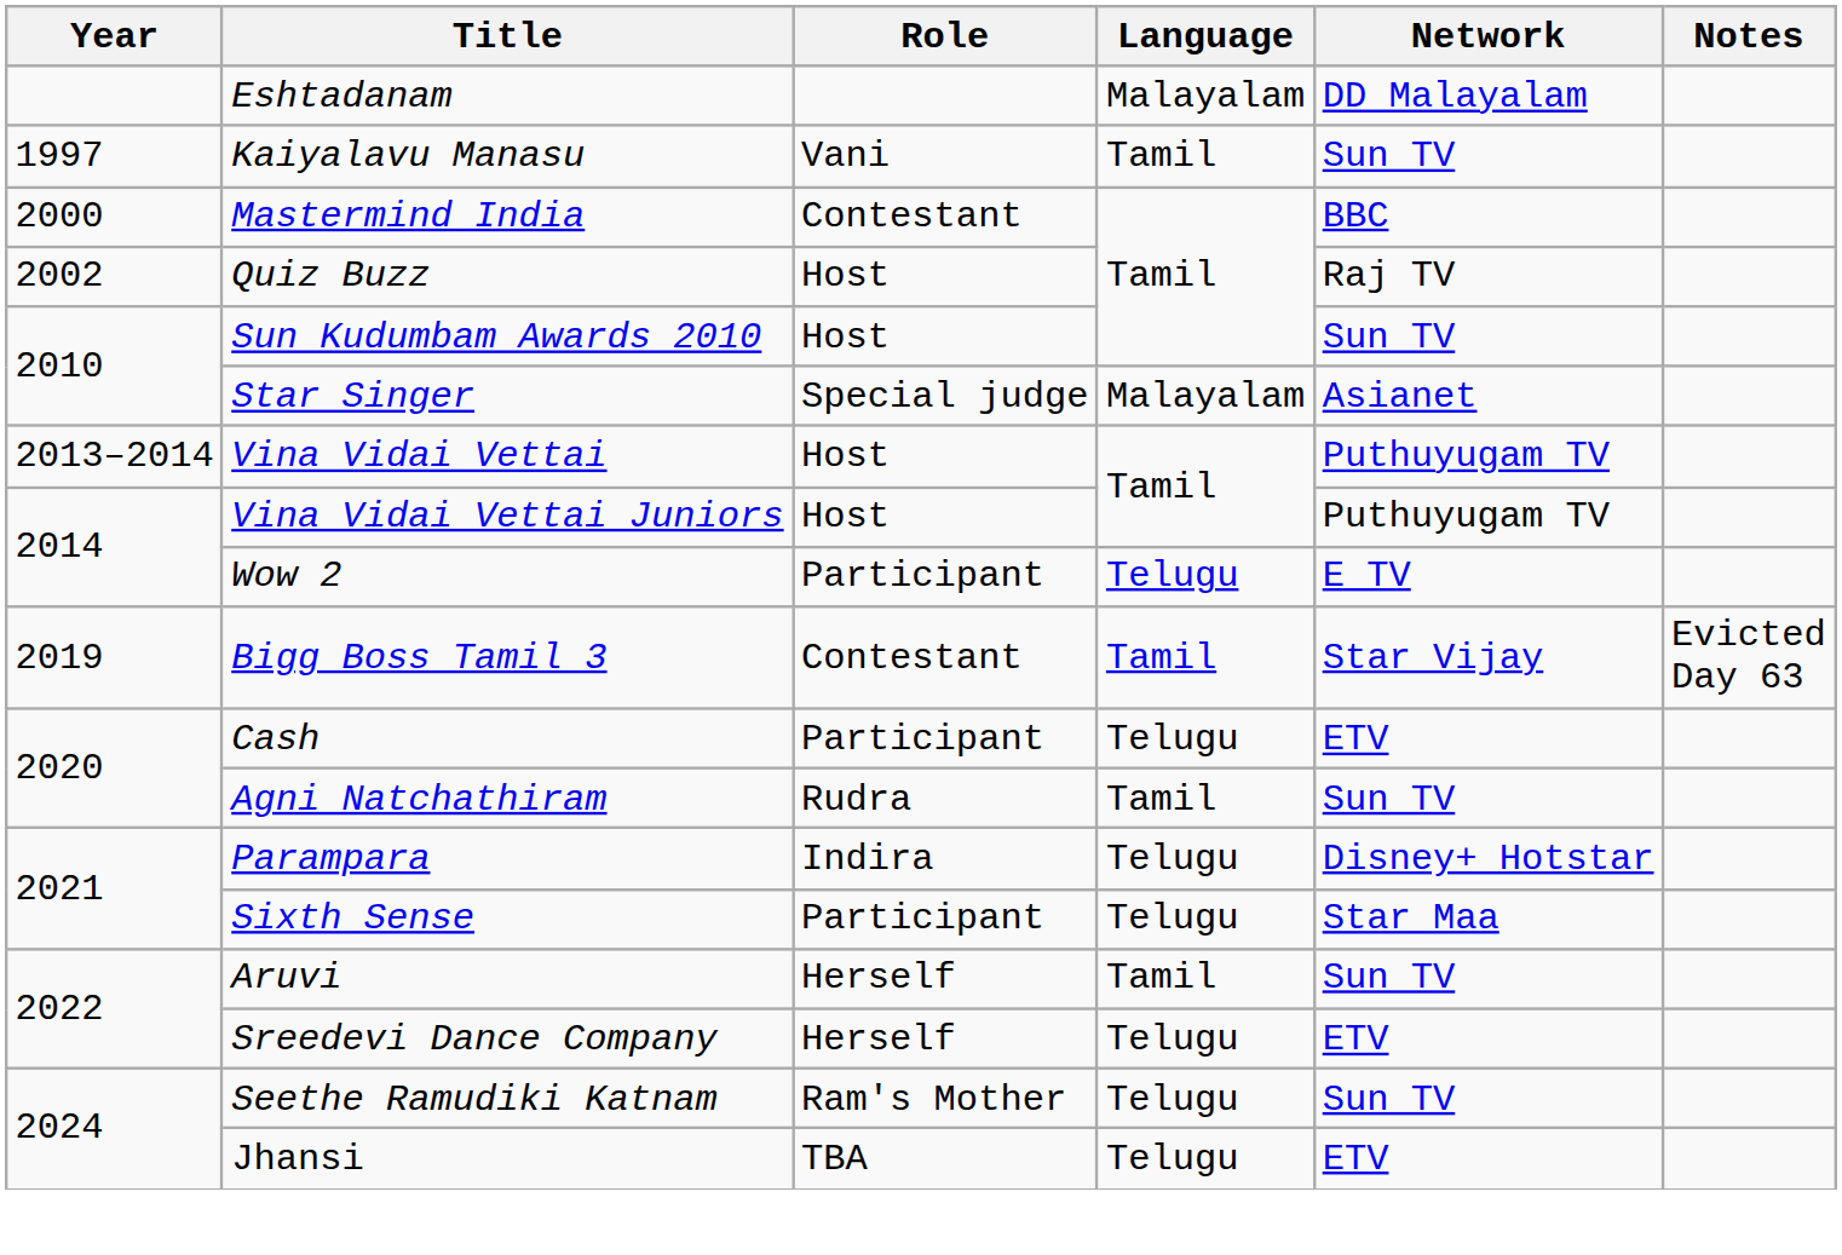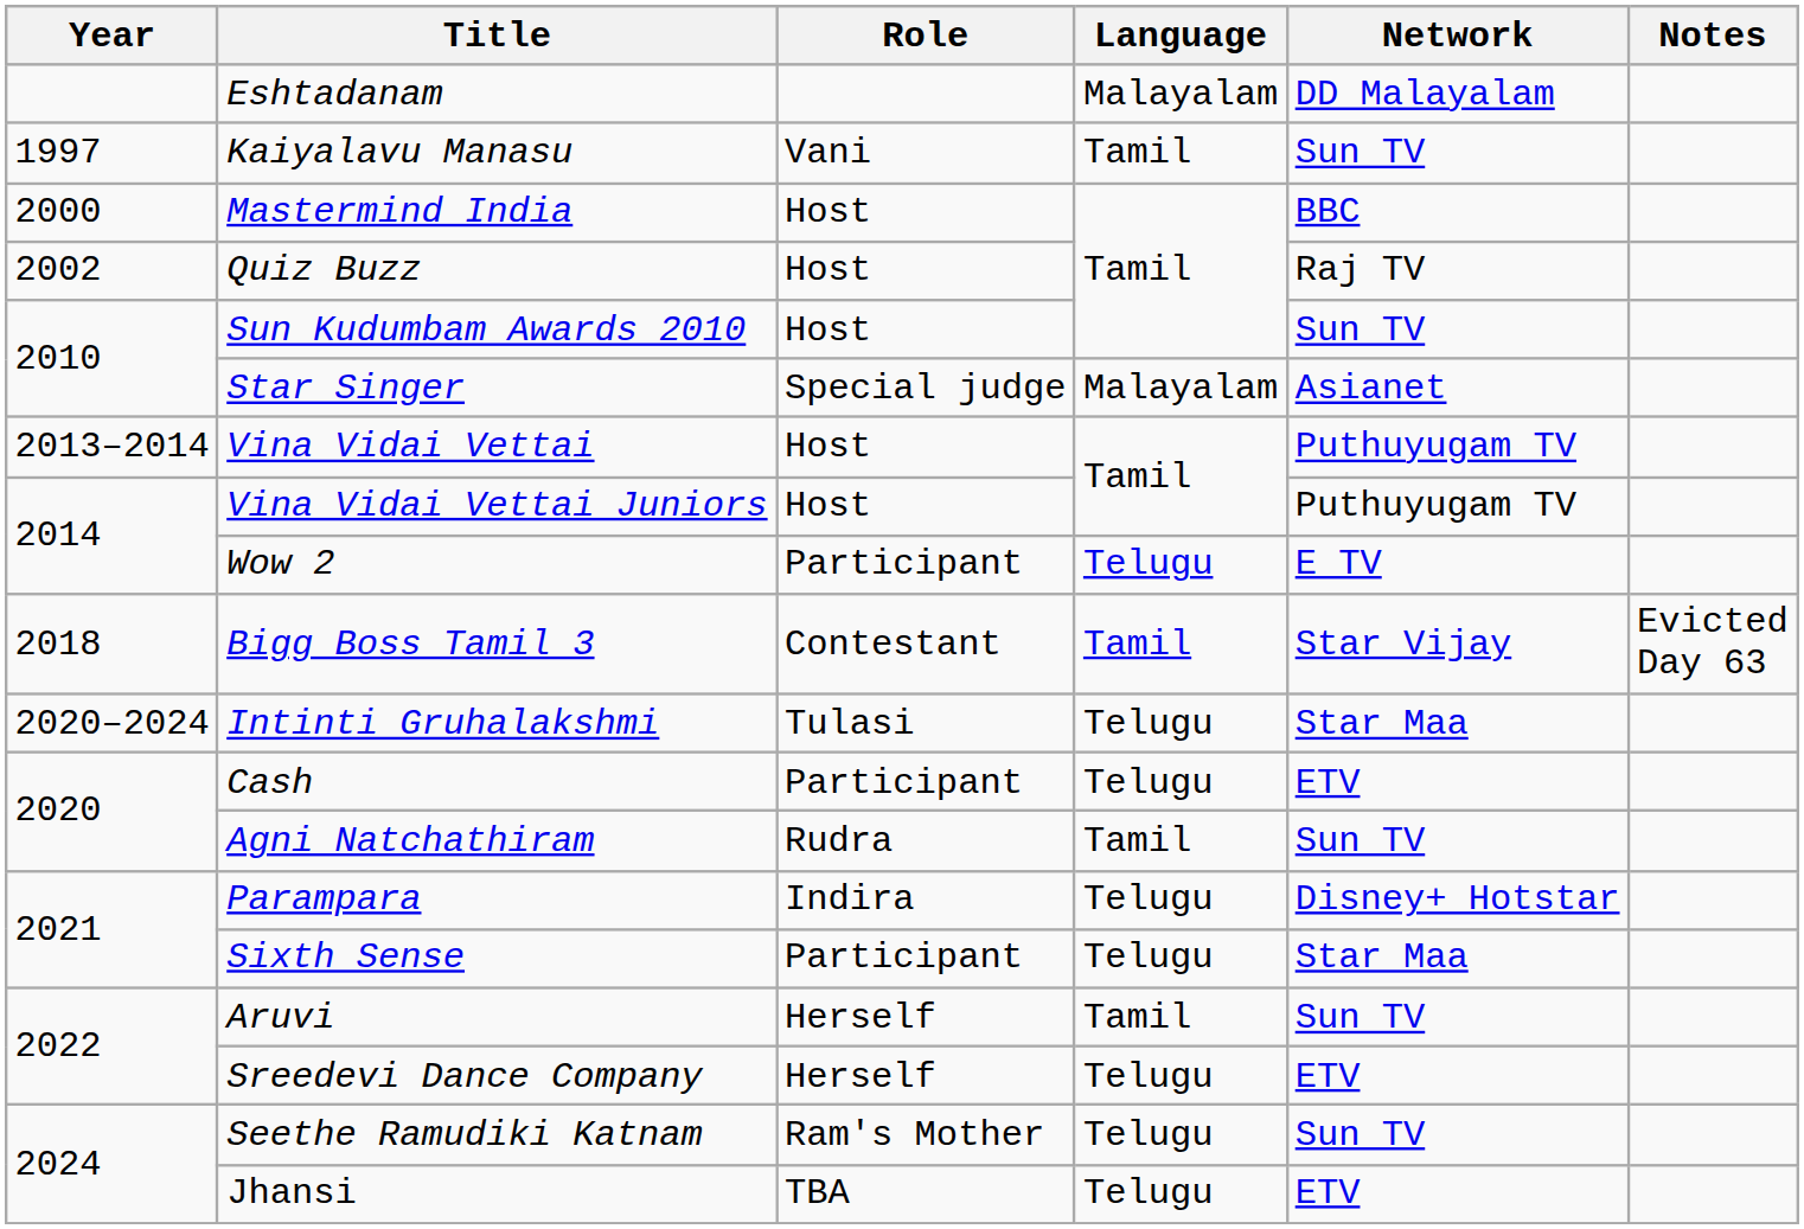 <table class="wikitable">
 <tr style="background:#ccc; text-align:center;">
 <th>Year</th>
 <th>Title</th>
 <th>Role</th>
 <th>Language</th>
 <th>Network</th>
 <th>Notes</th>
 </tr>
 <tr>
 <td></td>
 <td><em>Eshtadanam</em></td>
 <td></td>
 <td>Malayalam</td>
 <td><a href='#'>DD Malayalam</a></td>
 <td></td>
 </tr>
 <tr>
 <td>1997</td>
 <td><em>Kaiyalavu Manasu</em></td>
 <td>Vani</td>
 <td>Tamil</td>
 <td><a href='#'>Sun TV</a></td>
 <td></td>
 </tr>
 <tr>
 <td>2000</td>
 <td><em><a href='#'>Mastermind India</a></em></td>
-<td>Contestant</td>
+<td>Host</td>
 <td rowspan="3">Tamil</td>
 <td><a href='#'>BBC</a></td>
 <td></td>
 </tr>
 <tr>
 <td>2002</td>
 <td><em>Quiz Buzz</em></td>
 <td>Host</td>
 <td>Raj TV</td>
 <td></td>
 </tr>
 <tr>
 <td rowspan="2">2010</td>
 <td><em><a href='#'>Sun Kudumbam Awards 2010</a></em></td>
 <td>Host</td>
 <td><a href='#'>Sun TV</a></td>
 <td></td>
 </tr>
 <tr>
 <td><em><a href='#'>Star Singer</a></em></td>
 <td>Special judge</td>
 <td>Malayalam</td>
 <td><a href='#'>Asianet</a></td>
 <td></td>
 </tr>
 <tr>
 <td>2013–2014</td>
 <td><em><a href='#'>Vina Vidai Vettai</a></em></td>
 <td>Host</td>
 <td rowspan="2">Tamil</td>
 <td><a href='#'>Puthuyugam TV</a></td>
 <td></td>
 </tr>
 <tr>
 <td rowspan="2">2014</td>
 <td><em><a href='#'>Vina Vidai Vettai Juniors</a></em></td>
 <td>Host</td>
 <td>Puthuyugam TV</td>
 <td></td>
 </tr>
 <tr>
 <td><em>Wow 2</em></td>
 <td>Participant</td>
 <td><a href='#'>Telugu</a></td>
 <td><a href='#'>E TV</a></td>
 <td></td>
 </tr>
 <tr>
-<td>2019</td>
+<td>2018</td>
 <td><em><a href='#'>Bigg Boss Tamil 3</a></em></td>
 <td>Contestant</td>
 <td><a href='#'>Tamil</a></td>
 <td><a href='#'>Star Vijay</a></td>
 <td>Evicted <br>Day 63</td>
+</tr>
+<tr>
+<td>2020–2024</td>
+<td><em><a href='#'>Intinti Gruhalakshmi</a></em></td>
+<td>Tulasi</td>
+<td>Telugu</td>
+<td><a href='#'>Star Maa</a></td>
+<td></td>
 </tr>
 <tr>
 <td rowspan="2">2020</td>
 <td><em>Cash</em></td>
 <td>Participant</td>
 <td>Telugu</td>
 <td><a href='#'>ETV</a></td>
 <td></td>
 </tr>
 <tr>
 <td><em><a href='#'>Agni Natchathiram</a></em></td>
 <td>Rudra</td>
 <td>Tamil</td>
 <td><a href='#'>Sun TV</a></td>
 <td></td>
 </tr>
 <tr>
 <td rowspan="2">2021</td>
 <td><em><a href='#'>Parampara</a></em></td>
 <td>Indira</td>
 <td>Telugu</td>
 <td><a href='#'>Disney+ Hotstar</a></td>
 <td></td>
 </tr>
 <tr>
 <td><em><a href='#'>Sixth Sense</a></em></td>
 <td>Participant</td>
 <td>Telugu</td>
 <td><a href='#'>Star Maa</a></td>
 <td></td>
 </tr>
 <tr>
 <td rowspan="2">2022</td>
 <td><em>Aruvi</em></td>
 <td>Herself</td>
 <td>Tamil</td>
 <td><a href='#'>Sun TV</a></td>
 <td></td>
 </tr>
 <tr>
 <td><em>Sreedevi Dance Company</em></td>
 <td>Herself</td>
 <td>Telugu</td>
 <td><a href='#'>ETV</a></td>
 </tr>
 <tr>
 <td rowspan="2">2024</td>
 <td><em>Seethe Ramudiki Katnam</em></td>
 <td>Ram's Mother</td>
 <td>Telugu</td>
 <td><a href='#'>Sun TV</a></td>
 <td></td>
 </tr>
 <tr>
 <td>Jhansi</td>
 <td>TBA</td>
 <td>Telugu</td>
 <td><a href='#'>ETV</a></td>
 <td></td>
 </tr>
 <tr>
 </tr>
 </table>
